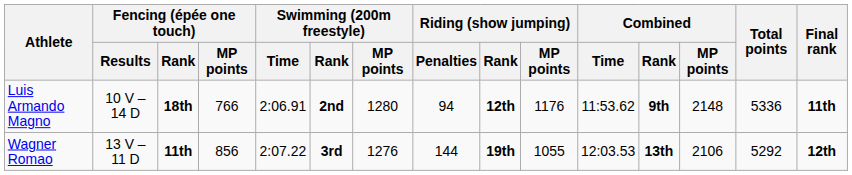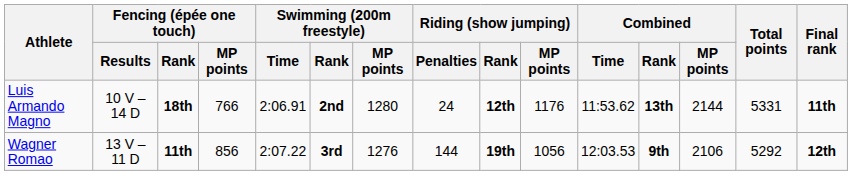 <table class="wikitable" style="font-size:90%">
 <tr>
 <th rowspan=2>Athlete</th>
 <th colspan=3>Fencing (épée one touch)</th>
 <th colspan=3>Swimming (200m freestyle)</th>
 <th colspan=3>Riding (show jumping)</th>
 <th colspan=3>Combined</th>
 <th rowspan=2>Total points</th>
 <th rowspan=2>Final rank</th>
 </tr>
 <tr>
 <th>Results</th>
 <th>Rank</th>
 <th>MP points</th>
 <th>Time</th>
 <th>Rank</th>
 <th>MP points</th>
 <th>Penalties</th>
 <th>Rank</th>
 <th>MP points</th>
 <th>Time</th>
 <th>Rank</th>
 <th>MP points</th>
 </tr>
 <tr>
 <td><a href='#'>Luis Armando Magno</a></td>
 <td align=center>10 V – 14 D</td>
 <td align=center><strong>18th</strong></td>
 <td align=center>766</td>
 <td align=center>2:06.91</td>
 <td align=center><strong>2nd</strong></td>
 <td align=center>1280</td>
-<td align=center>94</td>
+<td align=center>24</td>
 <td align=center><strong>12th</strong></td>
 <td align=center>1176</td>
 <td align=center>11:53.62</td>
-<td align=center><strong>9th</strong></td>
-<td align=center>2148</td>
-<td align=center>5336</td>
+<td align=center><strong>13th</strong></td>
+<td align=center>2144</td>
+<td align=center>5331</td>
 <td align=center><strong>11th</strong></td>
 </tr>
 <tr>
 <td><a href='#'>Wagner Romao</a></td>
 <td align=center>13 V – 11 D</td>
 <td align=center><strong>11th</strong></td>
 <td align=center>856</td>
 <td align=center>2:07.22</td>
 <td align=center><strong>3rd</strong></td>
 <td align=center>1276</td>
 <td align=center>144</td>
 <td align=center><strong>19th</strong></td>
-<td align=center>1055</td>
+<td align=center>1056</td>
 <td align=center>12:03.53</td>
-<td align=center><strong>13th</strong></td>
+<td align=center><strong>9th</strong></td>
 <td align=center>2106</td>
 <td align=center>5292</td>
 <td align=center><strong>12th</strong></td>
 </tr>
 </table>
